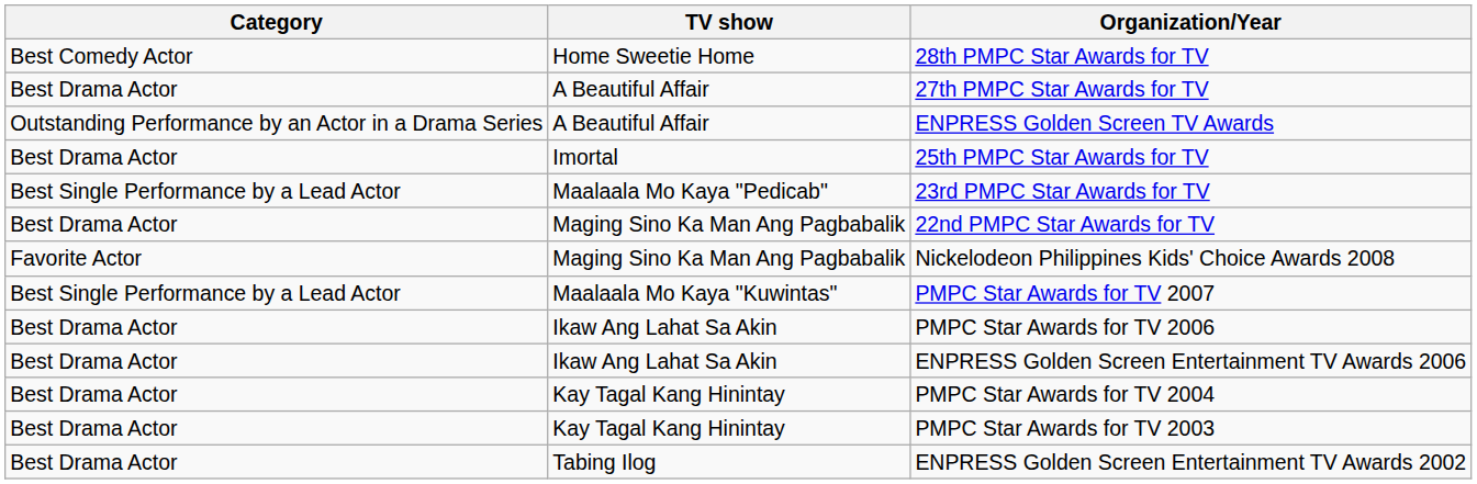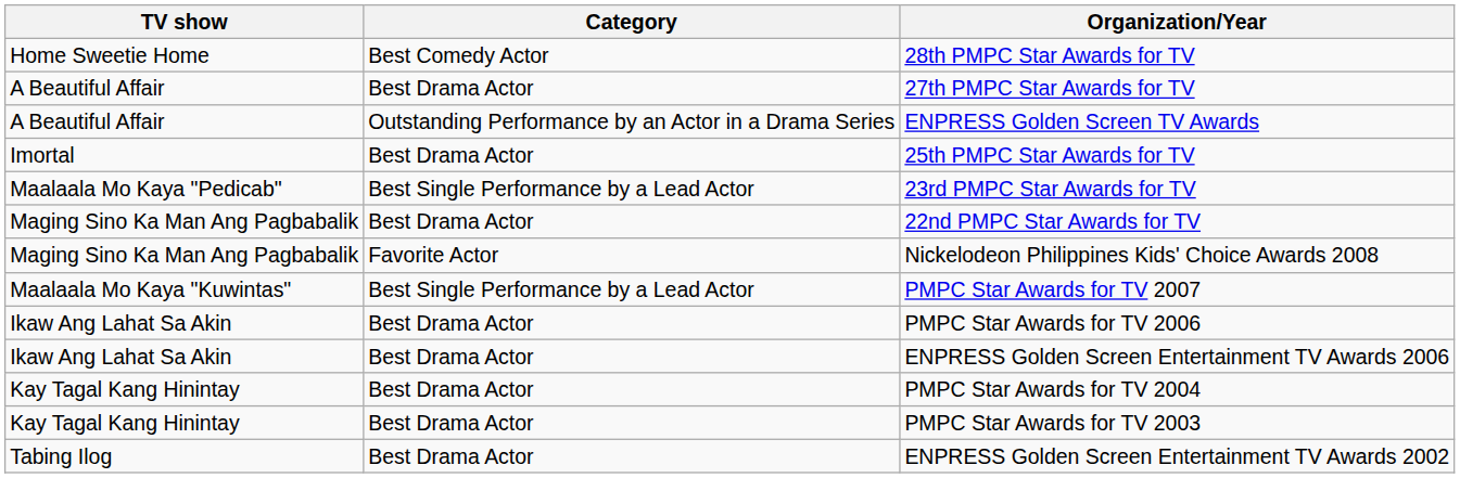 <table class="wikitable" style="font-size:95%;">
 <tr>
+<th>TV show</th>
 <th>Category</th>
-<th>TV show</th>
 <th>Organization/Year</th>
 </tr>
 <tr>
+<td>Home Sweetie Home</td>
 <td>Best Comedy Actor</td>
-<td>Home Sweetie Home</td>
 <td><a href='#'>28th PMPC Star Awards for TV</a></td>
 </tr>
 <tr>
+<td>A Beautiful Affair</td>
 <td>Best Drama Actor</td>
-<td>A Beautiful Affair</td>
 <td><a href='#'>27th PMPC Star Awards for TV</a></td>
 </tr>
 <tr>
+<td>A Beautiful Affair</td>
 <td>Outstanding Performance by an Actor in a Drama Series</td>
-<td>A Beautiful Affair</td>
 <td><a href='#'>ENPRESS Golden Screen TV Awards</a></td>
 </tr>
 <tr>
+<td>Imortal</td>
 <td>Best Drama Actor</td>
-<td>Imortal</td>
 <td><a href='#'>25th PMPC Star Awards for TV</a></td>
 </tr>
 <tr>
+<td>Maalaala Mo Kaya "Pedicab"</td>
 <td>Best Single Performance by a Lead Actor</td>
-<td>Maalaala Mo Kaya "Pedicab"</td>
 <td><a href='#'>23rd PMPC Star Awards for TV</a></td>
 </tr>
 <tr>
+<td>Maging Sino Ka Man Ang Pagbabalik</td>
 <td>Best Drama Actor</td>
-<td>Maging Sino Ka Man Ang Pagbabalik</td>
 <td><a href='#'>22nd PMPC Star Awards for TV</a></td>
 </tr>
 <tr>
+<td>Maging Sino Ka Man Ang Pagbabalik</td>
 <td>Favorite Actor</td>
-<td>Maging Sino Ka Man Ang Pagbabalik</td>
 <td>Nickelodeon Philippines Kids' Choice Awards 2008</td>
 </tr>
 <tr>
+<td>Maalaala Mo Kaya "Kuwintas"</td>
 <td>Best Single Performance by a Lead Actor</td>
-<td>Maalaala Mo Kaya "Kuwintas"</td>
 <td><a href='#'>PMPC Star Awards for TV</a> 2007</td>
 </tr>
 <tr>
+<td>Ikaw Ang Lahat Sa Akin</td>
 <td>Best Drama Actor</td>
-<td>Ikaw Ang Lahat Sa Akin</td>
 <td>PMPC Star Awards for TV 2006</td>
 </tr>
 <tr>
+<td>Ikaw Ang Lahat Sa Akin</td>
 <td>Best Drama Actor</td>
-<td>Ikaw Ang Lahat Sa Akin</td>
 <td>ENPRESS Golden Screen Entertainment TV Awards 2006</td>
 </tr>
 <tr>
+<td>Kay Tagal Kang Hinintay</td>
 <td>Best Drama Actor</td>
-<td>Kay Tagal Kang Hinintay</td>
 <td>PMPC Star Awards for TV 2004</td>
 </tr>
 <tr>
+<td>Kay Tagal Kang Hinintay</td>
 <td>Best Drama Actor</td>
-<td>Kay Tagal Kang Hinintay</td>
 <td>PMPC Star Awards for TV 2003</td>
 </tr>
 <tr>
+<td>Tabing Ilog</td>
 <td>Best Drama Actor</td>
-<td>Tabing Ilog</td>
 <td>ENPRESS Golden Screen Entertainment TV Awards 2002</td>
 </tr>
 </table>
